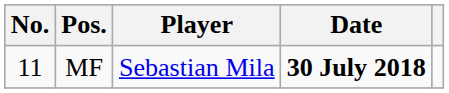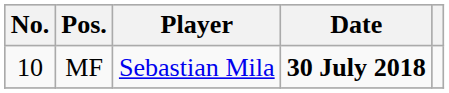 <table class="wikitable" style="text-align: center">
 <tr>
 <th>No.</th>
 <th>Pos.</th>
 <th>Player</th>
 <th>Date</th>
 <th></th>
 </tr>
 <tr>
-<td>11</td>
+<td>10</td>
 <td>MF</td>
 <td><a href='#'>Sebastian Mila</a></td>
 <td><strong>30 July 2018</strong></td>
 <td></td>
 </tr>
 </table>
